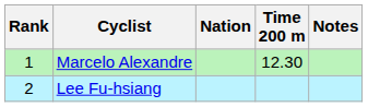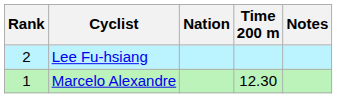 <table class="wikitable sortable" style="text-align:center">
 <tr>
 <th>Rank</th>
 <th>Cyclist</th>
 <th>Nation</th>
 <th>Time<br>200 m</th>
 <th>Notes</th>
 </tr>
+<tr bgcolor=bbf3ff>
+<td>2</td>
+<td align=left><a href='#'>Lee Fu-hsiang</a></td>
+<td align=left></td>
+<td></td>
+<td></td>
+</tr>
 <tr bgcolor=bbf3bb>
 <td>1</td>
 <td align=left><a href='#'>Marcelo Alexandre</a></td>
 <td align=left></td>
 <td>12.30</td>
 <td></td>
 </tr>
-<tr bgcolor=bbf3ff>
-<td>2</td>
-<td align=left><a href='#'>Lee Fu-hsiang</a></td>
-<td align=left></td>
-<td></td>
-<td></td>
-</tr>
 </table>
